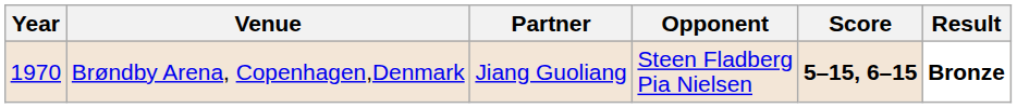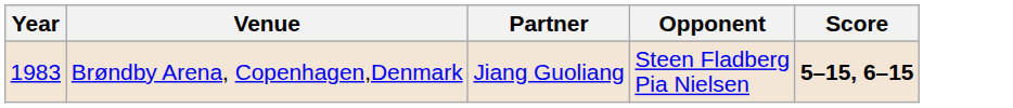 <table class="sortable wikitable" style="font-size: 90%;">
 <tr>
 <th>Year</th>
 <th>Venue</th>
 <th>Partner</th>
 <th>Opponent</th>
 <th>Score</th>
-<th>Result</th>
 </tr>
 <tr style="background:#F3E6D7">
-<td align="center"><a href='#'>1970</a></td>
+<td align="center"><a href='#'>1983</a></td>
 <td align="left"><a href='#'>Brøndby Arena</a>, <a href='#'>Copenhagen</a>,<a href='#'>Denmark</a></td>
 <td align="left"> <a href='#'>Jiang Guoliang</a></td>
 <td align="left"> <a href='#'>Steen Fladberg</a><br> <a href='#'>Pia Nielsen</a></td>
 <td align="left"><strong>5–15, 6–15</strong></td>
-<td style="text-align:left; background: white"> <strong>Bronze</strong></td>
 </tr>
 </table>
